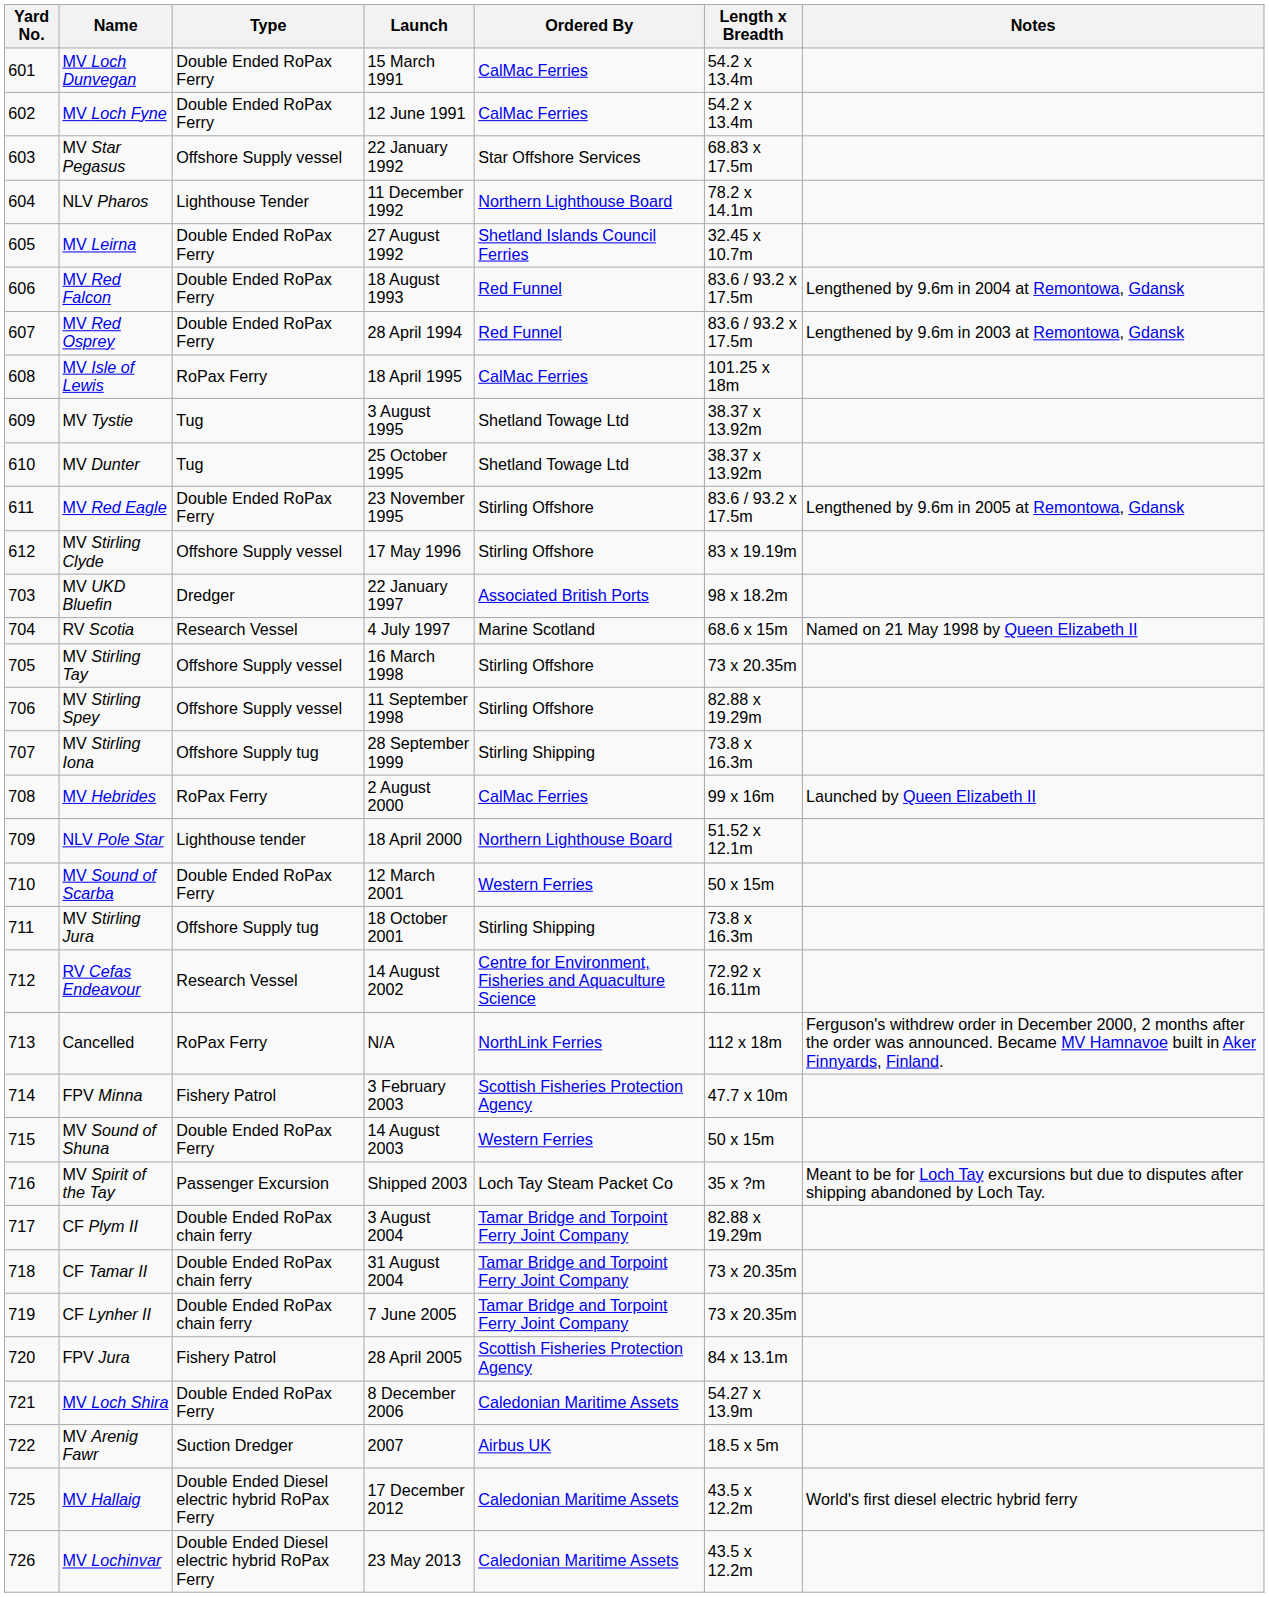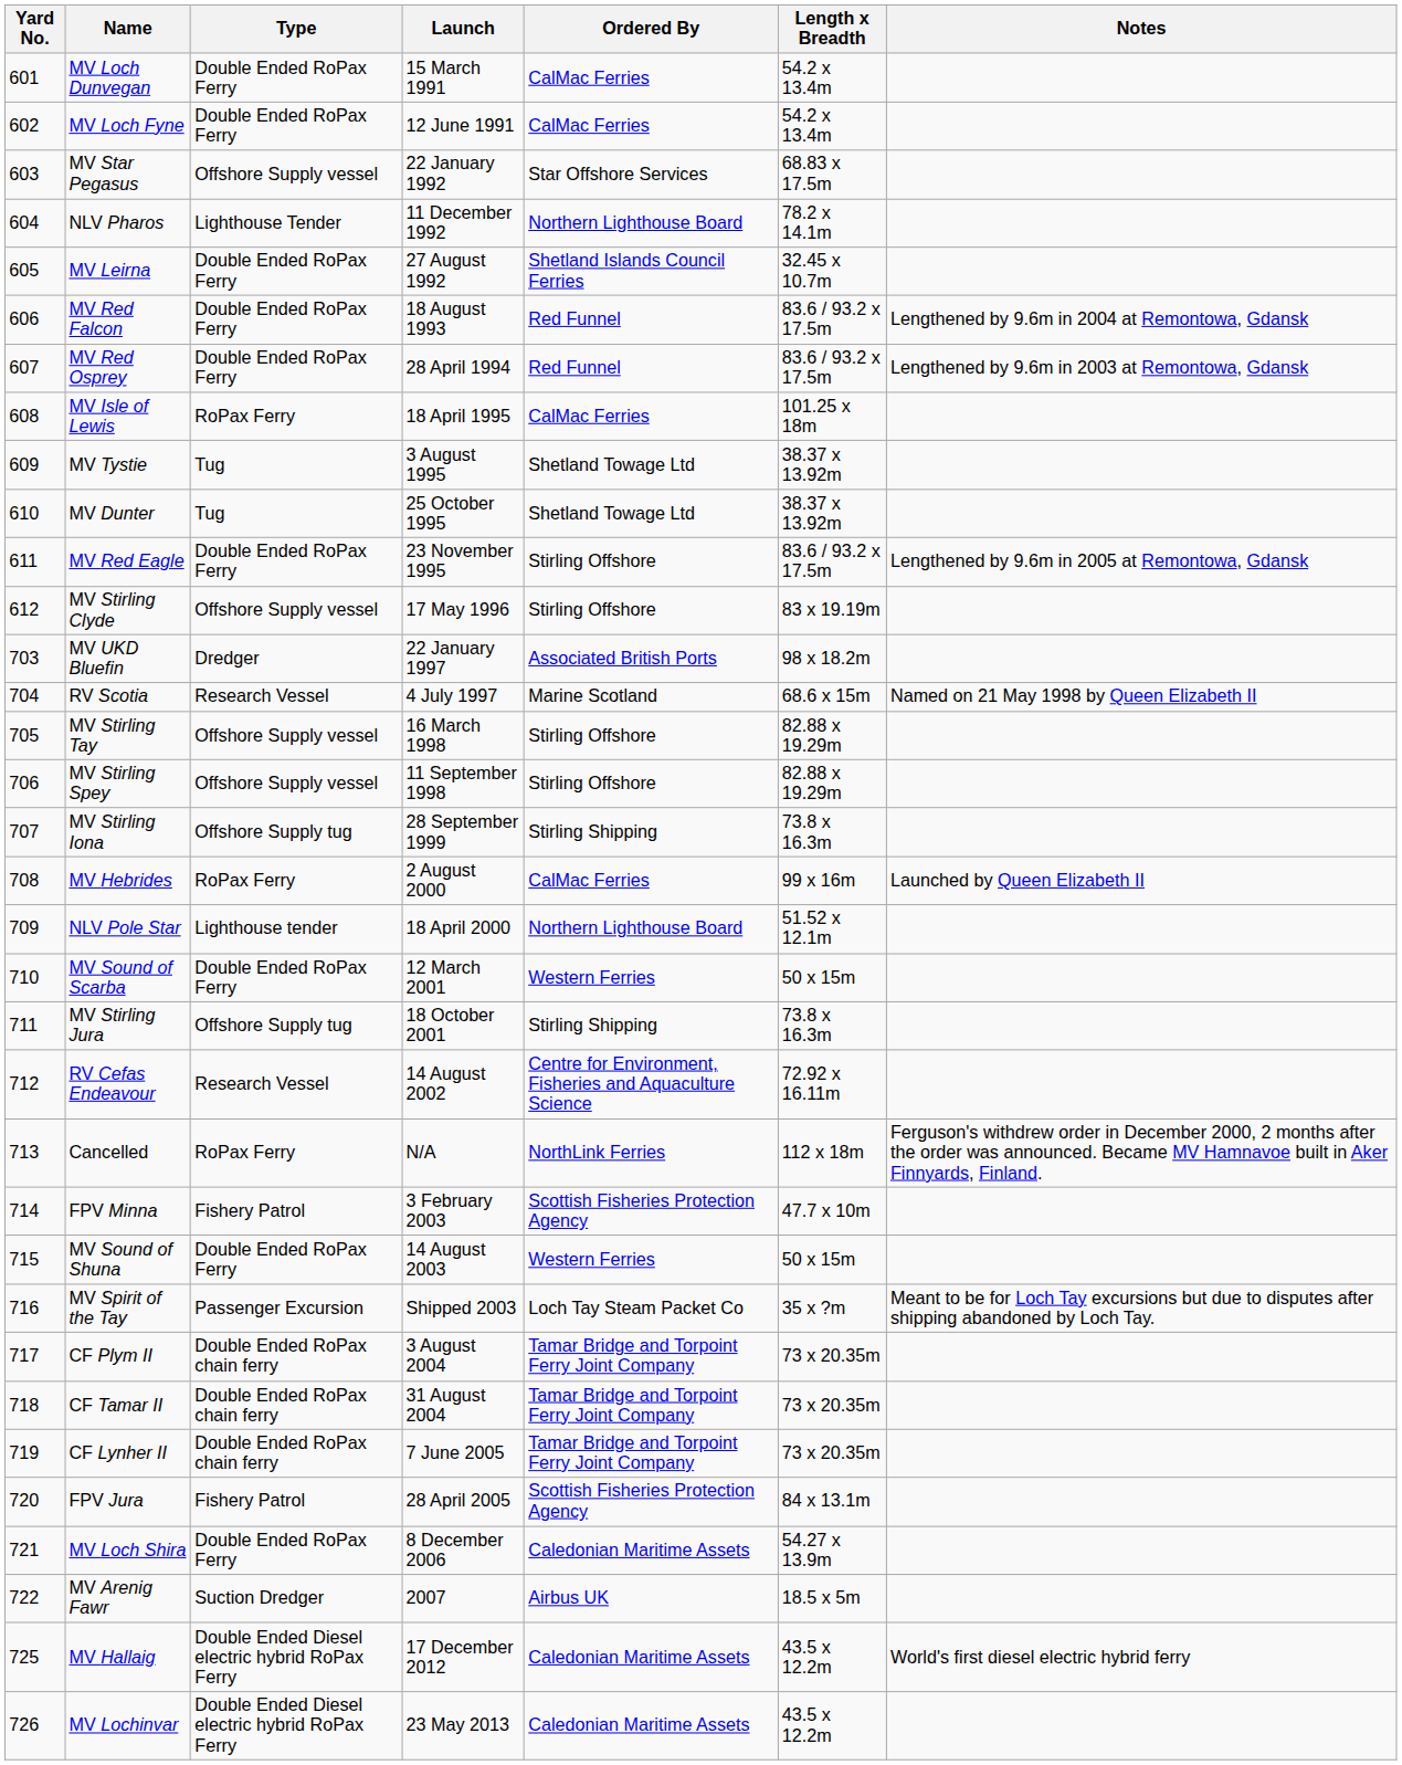 <table class="wikitable sortable">
 <tr>
 <th>Yard No.</th>
 <th>Name</th>
 <th>Type</th>
 <th>Launch</th>
 <th>Ordered By</th>
 <th>Length x Breadth</th>
 <th>Notes</th>
 </tr>
 <tr>
 <td>601</td>
 <td><a href='#'>MV <em>Loch Dunvegan</em></a></td>
 <td>Double Ended RoPax Ferry</td>
 <td>15 March 1991</td>
 <td><a href='#'>CalMac Ferries</a></td>
 <td>54.2 x 13.4m</td>
 <td></td>
 </tr>
 <tr>
 <td>602</td>
 <td><a href='#'>MV <em>Loch Fyne</em></a></td>
 <td>Double Ended RoPax Ferry</td>
 <td>12 June 1991</td>
 <td><a href='#'>CalMac Ferries</a></td>
 <td>54.2 x 13.4m</td>
 <td></td>
 </tr>
 <tr>
 <td>603</td>
 <td>MV <em>Star Pegasus</em></td>
 <td>Offshore Supply vessel</td>
 <td>22 January 1992</td>
 <td>Star Offshore Services</td>
 <td>68.83 x 17.5m</td>
 <td></td>
 </tr>
 <tr>
 <td>604</td>
 <td>NLV <em>Pharos</em></td>
 <td>Lighthouse Tender</td>
 <td>11 December 1992</td>
 <td><a href='#'>Northern Lighthouse Board</a></td>
 <td>78.2 x 14.1m</td>
 <td></td>
 </tr>
 <tr>
 <td>605</td>
 <td><a href='#'>MV <em>Leirna</em></a></td>
 <td>Double Ended RoPax Ferry</td>
 <td>27 August 1992</td>
 <td><a href='#'>Shetland Islands Council Ferries</a></td>
 <td>32.45 x 10.7m</td>
 <td></td>
 </tr>
 <tr>
 <td>606</td>
 <td><a href='#'>MV <em>Red Falcon</em></a></td>
 <td>Double Ended RoPax Ferry</td>
 <td>18 August 1993</td>
 <td><a href='#'>Red Funnel</a></td>
 <td>83.6 / 93.2 x 17.5m</td>
 <td>Lengthened by 9.6m in 2004 at <a href='#'>Remontowa</a>, <a href='#'>Gdansk</a></td>
 </tr>
 <tr>
 <td>607</td>
 <td><a href='#'>MV <em>Red Osprey</em></a></td>
 <td>Double Ended RoPax Ferry</td>
 <td>28 April 1994</td>
 <td><a href='#'>Red Funnel</a></td>
 <td>83.6 / 93.2 x 17.5m</td>
 <td>Lengthened by 9.6m in 2003 at <a href='#'>Remontowa</a>, <a href='#'>Gdansk</a></td>
 </tr>
 <tr>
 <td>608</td>
 <td><a href='#'>MV <em>Isle of Lewis</em></a></td>
 <td>RoPax Ferry</td>
 <td>18 April 1995</td>
 <td><a href='#'>CalMac Ferries</a></td>
 <td>101.25 x 18m</td>
 <td></td>
 </tr>
 <tr>
 <td>609</td>
 <td>MV <em>Tystie</em></td>
 <td>Tug</td>
 <td>3 August 1995</td>
 <td>Shetland Towage Ltd</td>
 <td>38.37 x 13.92m</td>
 <td></td>
 </tr>
 <tr>
 <td>610</td>
 <td>MV <em>Dunter</em></td>
 <td>Tug</td>
 <td>25 October 1995</td>
 <td>Shetland Towage Ltd</td>
 <td>38.37 x 13.92m</td>
 <td></td>
 </tr>
 <tr>
 <td>611</td>
 <td><a href='#'>MV <em>Red Eagle</em></a></td>
 <td>Double Ended RoPax Ferry</td>
 <td>23 November 1995</td>
 <td>Stirling Offshore</td>
 <td>83.6 / 93.2 x 17.5m</td>
 <td>Lengthened by 9.6m in 2005 at <a href='#'>Remontowa</a>, <a href='#'>Gdansk</a></td>
 </tr>
 <tr>
 <td>612</td>
 <td>MV <em>Stirling Clyde</em></td>
 <td>Offshore Supply vessel</td>
 <td>17 May 1996</td>
 <td>Stirling Offshore</td>
 <td>83 x 19.19m</td>
 <td></td>
 </tr>
 <tr>
 <td>703</td>
 <td>MV <em>UKD Bluefin</em></td>
 <td>Dredger</td>
 <td>22 January 1997</td>
 <td><a href='#'>Associated British Ports</a></td>
 <td>98 x 18.2m</td>
 <td></td>
 </tr>
 <tr>
 <td>704</td>
 <td>RV <em>Scotia</em></td>
 <td>Research Vessel</td>
 <td>4 July 1997</td>
 <td>Marine Scotland</td>
 <td>68.6 x 15m</td>
 <td>Named on 21 May 1998 by <a href='#'>Queen Elizabeth II</a></td>
 </tr>
 <tr>
 <td>705</td>
 <td>MV <em>Stirling Tay</em></td>
 <td>Offshore Supply vessel</td>
 <td>16 March 1998</td>
 <td>Stirling Offshore</td>
-<td>73 x 20.35m</td>
+<td>82.88 x 19.29m</td>
 <td></td>
 </tr>
 <tr>
 <td>706</td>
 <td>MV <em>Stirling Spey</em></td>
 <td>Offshore Supply vessel</td>
 <td>11 September 1998</td>
 <td>Stirling Offshore</td>
 <td>82.88 x 19.29m</td>
 <td></td>
 </tr>
 <tr>
 <td>707</td>
 <td>MV <em>Stirling Iona</em></td>
 <td>Offshore Supply tug</td>
 <td>28 September 1999</td>
 <td>Stirling Shipping</td>
 <td>73.8 x 16.3m</td>
 <td></td>
 </tr>
 <tr>
 <td>708</td>
 <td><a href='#'>MV <em>Hebrides</em></a></td>
 <td>RoPax Ferry</td>
 <td>2 August 2000</td>
 <td><a href='#'>CalMac Ferries</a></td>
 <td>99 x 16m</td>
 <td>Launched by <a href='#'>Queen Elizabeth II</a></td>
 </tr>
 <tr>
 <td>709</td>
 <td><a href='#'>NLV <em>Pole Star</em></a></td>
 <td>Lighthouse tender</td>
 <td>18 April 2000</td>
 <td><a href='#'>Northern Lighthouse Board</a></td>
 <td>51.52 x 12.1m</td>
 <td></td>
 </tr>
 <tr>
 <td>710</td>
 <td><a href='#'>MV <em>Sound of Scarba</em></a></td>
 <td>Double Ended RoPax Ferry</td>
 <td>12 March 2001</td>
 <td><a href='#'>Western Ferries</a></td>
 <td>50 x 15m</td>
 <td></td>
 </tr>
 <tr>
 <td>711</td>
 <td>MV <em>Stirling Jura</em></td>
 <td>Offshore Supply tug</td>
 <td>18 October 2001</td>
 <td>Stirling Shipping</td>
 <td>73.8 x 16.3m</td>
 <td></td>
 </tr>
 <tr>
 <td>712</td>
 <td><a href='#'>RV <em>Cefas Endeavour</em></a></td>
 <td>Research Vessel</td>
 <td>14 August 2002</td>
 <td><a href='#'>Centre for Environment, Fisheries and Aquaculture Science</a></td>
 <td>72.92 x 16.11m</td>
 <td></td>
 </tr>
 <tr>
 <td>713</td>
 <td>Cancelled</td>
 <td>RoPax Ferry</td>
 <td>N/A</td>
 <td><a href='#'>NorthLink Ferries</a></td>
 <td>112 x 18m</td>
 <td>Ferguson's withdrew order in December 2000, 2 months after the order was announced. Became <a href='#'>MV Hamnavoe</a> built in <a href='#'>Aker Finnyards</a>, <a href='#'>Finland</a>.</td>
 </tr>
 <tr>
 <td>714</td>
 <td>FPV <em>Minna</em></td>
 <td>Fishery Patrol</td>
 <td>3 February 2003</td>
 <td><a href='#'>Scottish Fisheries Protection Agency</a></td>
 <td>47.7 x 10m</td>
 <td></td>
 </tr>
 <tr>
 <td>715</td>
 <td>MV <em>Sound of Shuna</em></td>
 <td>Double Ended RoPax Ferry</td>
 <td>14 August 2003</td>
 <td><a href='#'>Western Ferries</a></td>
 <td>50 x 15m</td>
 <td></td>
 </tr>
 <tr>
 <td>716</td>
 <td>MV <em>Spirit of the Tay</em></td>
 <td>Passenger Excursion</td>
 <td>Shipped 2003</td>
 <td>Loch Tay Steam Packet Co</td>
 <td>35 x ?m</td>
 <td>Meant to be for <a href='#'>Loch Tay</a> excursions but due to disputes after shipping abandoned by Loch Tay.</td>
 </tr>
 <tr>
 <td>717</td>
 <td>CF <em>Plym II</em></td>
 <td>Double Ended RoPax chain ferry</td>
 <td>3 August 2004</td>
 <td><a href='#'>Tamar Bridge and Torpoint Ferry Joint Company</a></td>
-<td>82.88 x 19.29m</td>
+<td>73 x 20.35m</td>
 <td></td>
 </tr>
 <tr>
 <td>718</td>
 <td>CF <em>Tamar II</em></td>
 <td>Double Ended RoPax chain ferry</td>
 <td>31 August 2004</td>
 <td><a href='#'>Tamar Bridge and Torpoint Ferry Joint Company</a></td>
 <td>73 x 20.35m</td>
 <td></td>
 </tr>
 <tr>
 <td>719</td>
 <td>CF <em>Lynher II</em></td>
 <td>Double Ended RoPax chain ferry</td>
 <td>7 June 2005</td>
 <td><a href='#'>Tamar Bridge and Torpoint Ferry Joint Company</a></td>
 <td>73 x 20.35m</td>
 <td></td>
 </tr>
 <tr>
 <td>720</td>
 <td>FPV <em>Jura</em></td>
 <td>Fishery Patrol</td>
 <td>28 April 2005</td>
 <td><a href='#'>Scottish Fisheries Protection Agency</a></td>
 <td>84 x 13.1m</td>
 <td></td>
 </tr>
 <tr>
 <td>721</td>
 <td><a href='#'>MV <em>Loch Shira</em></a></td>
 <td>Double Ended RoPax Ferry</td>
 <td>8 December 2006</td>
 <td><a href='#'>Caledonian Maritime Assets</a></td>
 <td>54.27 x 13.9m</td>
 <td></td>
 </tr>
 <tr>
 <td>722</td>
 <td>MV <em>Arenig Fawr</em></td>
 <td>Suction Dredger</td>
 <td>2007</td>
 <td><a href='#'>Airbus UK</a></td>
 <td>18.5 x 5m</td>
 <td></td>
 </tr>
 <tr>
 <td>725</td>
 <td><a href='#'>MV <em>Hallaig</em></a></td>
 <td>Double Ended Diesel electric hybrid RoPax Ferry</td>
 <td>17 December 2012</td>
 <td><a href='#'>Caledonian Maritime Assets</a></td>
 <td>43.5 x 12.2m</td>
 <td>World's first diesel electric hybrid ferry</td>
 </tr>
 <tr>
 <td>726</td>
 <td><a href='#'>MV <em>Lochinvar</em></a></td>
 <td>Double Ended Diesel electric hybrid RoPax Ferry</td>
 <td>23 May 2013</td>
 <td><a href='#'>Caledonian Maritime Assets</a></td>
 <td>43.5 x 12.2m</td>
 <td></td>
 </tr>
 </table>
